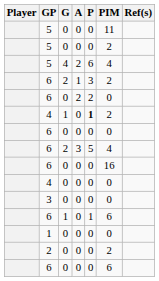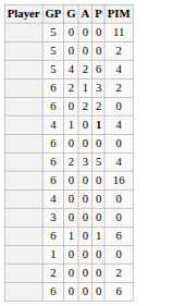 <table class="wikitable sortable plainrowheaders" style="text-align:center;">
 <tr>
 <th scope="col">Player</th>
 <th scope="col">GP</th>
 <th scope="col">G</th>
 <th scope="col">A</th>
 <th scope="col">P</th>
 <th scope="col">PIM</th>
-<th scope="col" class="unsortable">Ref(s)</th>
 </tr>
 <tr>
 <th scope="row"></th>
 <td>5</td>
 <td>0</td>
 <td>0</td>
 <td>0</td>
 <td>11</td>
-<td align=center></td>
 </tr>
 <tr>
 <th scope="row"></th>
 <td>5</td>
 <td>0</td>
 <td>0</td>
 <td>0</td>
 <td>2</td>
-<td align=center></td>
 </tr>
 <tr>
 <th scope="row"></th>
 <td>5</td>
 <td>4</td>
 <td>2</td>
 <td>6</td>
 <td>4</td>
-<td align=center></td>
 </tr>
 <tr>
 <th scope="row"></th>
 <td>6</td>
 <td>2</td>
 <td>1</td>
 <td>3</td>
 <td>2</td>
-<td align=center></td>
 </tr>
 <tr>
 <th scope="row"></th>
 <td>6</td>
 <td>0</td>
 <td>2</td>
 <td>2</td>
 <td>0</td>
-<td align=center></td>
 </tr>
 <tr>
 <th scope="row"></th>
 <td>4</td>
 <td>1</td>
 <td>0</td>
 <td><strong>1</strong></td>
-<td>2</td>
-<td align=center></td>
+<td>4</td>
 </tr>
 <tr>
 <th scope="row"></th>
 <td>6</td>
 <td>0</td>
 <td>0</td>
 <td>0</td>
 <td>0</td>
-<td align=center></td>
 </tr>
 <tr>
 <th scope="row"></th>
 <td>6</td>
 <td>2</td>
 <td>3</td>
 <td>5</td>
 <td>4</td>
-<td align=center></td>
 </tr>
 <tr>
 <th scope="row"></th>
 <td>6</td>
 <td>0</td>
 <td>0</td>
 <td>0</td>
 <td>16</td>
-<td align=center></td>
 </tr>
 <tr>
 <th scope="row"></th>
 <td>4</td>
 <td>0</td>
 <td>0</td>
 <td>0</td>
 <td>0</td>
-<td align=center></td>
 </tr>
 <tr>
 <th scope="row"></th>
 <td>3</td>
 <td>0</td>
 <td>0</td>
 <td>0</td>
 <td>0</td>
-<td align=center></td>
 </tr>
 <tr>
 <th scope="row"></th>
 <td>6</td>
 <td>1</td>
 <td>0</td>
 <td>1</td>
 <td>6</td>
-<td align=center></td>
 </tr>
 <tr>
 <th scope="row"></th>
 <td>1</td>
 <td>0</td>
 <td>0</td>
 <td>0</td>
 <td>0</td>
-<td align=center></td>
 </tr>
 <tr>
 <th scope="row"></th>
 <td>2</td>
 <td>0</td>
 <td>0</td>
 <td>0</td>
 <td>2</td>
-<td align=center></td>
 </tr>
 <tr>
 <th scope="row"></th>
 <td>6</td>
 <td>0</td>
 <td>0</td>
 <td>0</td>
 <td>6</td>
-<td align=center></td>
 </tr>
 </table>
